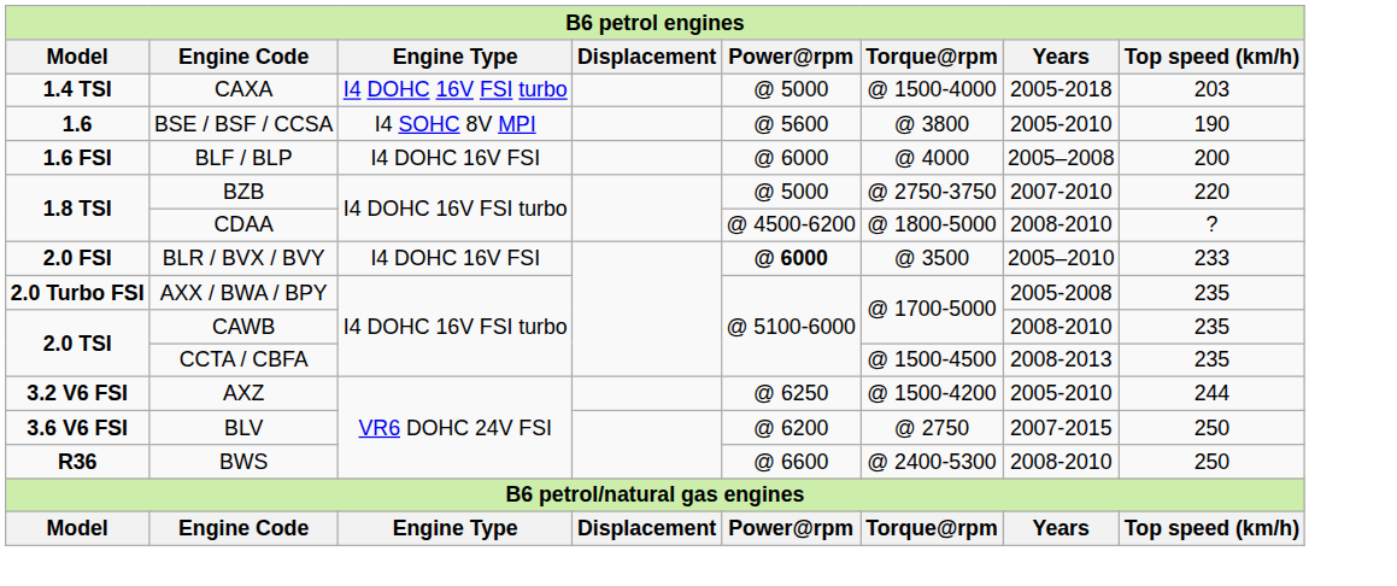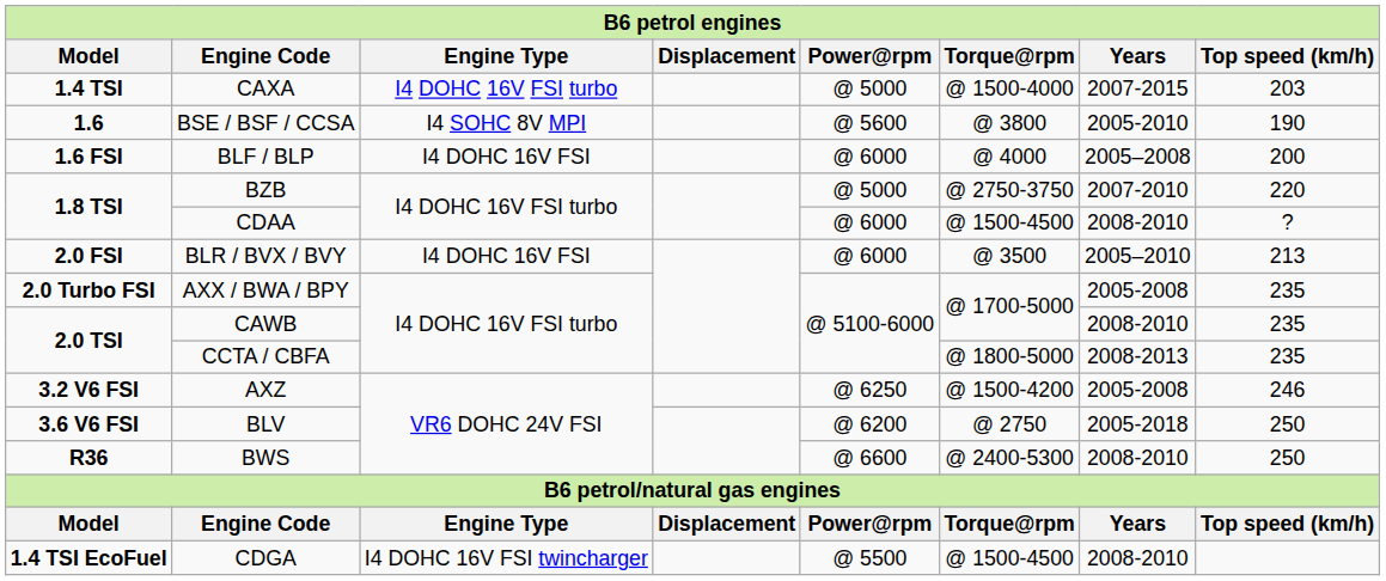 <table class="wikitable collapsible collapsed" cellpadding="0" style="text-align:center; font-size:90%;">
 <tr>
 <th colspan=8 style="width:400px; background:#cea;">B6 petrol engines</th>
 </tr>
 <tr style="background:#dcdcdc; text-align:center; vertical-align:middle;">
 <th>Model</th>
 <th>Engine Code</th>
 <th>Engine Type</th>
 <th>Displacement</th>
 <th>Power@rpm</th>
 <th>Torque@rpm</th>
 <th>Years</th>
 <th>Top speed (km/h)</th>
 </tr>
 <tr>
 <td><strong>1.4 TSI</strong></td>
 <td>CAXA</td>
 <td><a href='#'>I4</a> <a href='#'>DOHC</a> <a href='#'>16V</a> <a href='#'>FSI</a> <a href='#'>turbo</a></td>
 <td></td>
 <td> @ 5000</td>
 <td> @ 1500-4000</td>
-<td>2005-2018</td>
+<td>2007-2015</td>
 <td>203</td>
 </tr>
 <tr>
 <td><strong>1.6</strong></td>
 <td>BSE / BSF / CCSA</td>
 <td>I4 <a href='#'>SOHC</a> 8V <a href='#'>MPI</a></td>
 <td></td>
 <td> @ 5600</td>
 <td> @ 3800</td>
 <td>2005-2010</td>
 <td>190</td>
 </tr>
 <tr>
 <td><strong>1.6 FSI</strong></td>
 <td>BLF / BLP</td>
 <td>I4 DOHC 16V FSI</td>
 <td></td>
 <td> @ 6000</td>
 <td> @ 4000</td>
 <td>2005–2008</td>
 <td>200</td>
 </tr>
 <tr>
 <td rowspan=2><strong>1.8 TSI</strong></td>
 <td>BZB</td>
 <td rowspan=2>I4 DOHC 16V FSI turbo</td>
 <td rowspan=2></td>
 <td> @ 5000</td>
 <td> @ 2750-3750</td>
 <td>2007-2010</td>
 <td>220</td>
 </tr>
 <tr>
 <td>CDAA</td>
-<td> @ 4500-6200</td>
-<td> @ 1800-5000</td>
+<td> @ 6000</td>
+<td> @ 1500-4500</td>
 <td>2008-2010</td>
 <td>?</td>
 </tr>
 <tr>
 <td><strong>2.0 FSI</strong></td>
 <td>BLR / BVX / BVY</td>
 <td>I4 DOHC 16V FSI</td>
 <td rowspan=4></td>
-<td><strong> @ 6000</strong></td>
+<td> @ 6000</td>
 <td> @ 3500</td>
 <td>2005–2010</td>
-<td>233</td>
+<td>213</td>
 </tr>
 <tr>
 <td><strong>2.0 Turbo FSI</strong></td>
 <td>AXX / BWA / BPY</td>
 <td rowspan=3>I4 DOHC 16V FSI turbo</td>
 <td rowspan=3> @ 5100-6000</td>
 <td rowspan=2> @ 1700-5000</td>
 <td>2005-2008</td>
 <td>235</td>
 </tr>
 <tr>
 <td rowspan=2><strong>2.0 TSI</strong></td>
 <td>CAWB</td>
 <td>2008-2010</td>
 <td>235</td>
 </tr>
 <tr>
 <td>CCTA / CBFA</td>
-<td> @ 1500-4500</td>
+<td> @ 1800-5000</td>
 <td>2008-2013</td>
 <td>235</td>
 </tr>
 <tr>
 <td><strong>3.2 V6 FSI</strong></td>
 <td>AXZ</td>
 <td rowspan=3><a href='#'>VR6</a> DOHC 24V FSI</td>
 <td></td>
 <td> @ 6250</td>
 <td> @ 1500-4200</td>
-<td>2005-2010</td>
-<td>244</td>
+<td>2005-2008</td>
+<td>246</td>
 </tr>
 <tr>
 <td><strong>3.6 V6 FSI</strong></td>
 <td>BLV</td>
 <td rowspan=2></td>
 <td> @ 6200</td>
 <td> @ 2750</td>
-<td>2007-2015</td>
+<td>2005-2018</td>
 <td>250</td>
 </tr>
 <tr>
 <td><strong>R36</strong></td>
 <td>BWS</td>
 <td> @ 6600</td>
 <td> @ 2400-5300</td>
 <td>2008-2010</td>
 <td>250</td>
 </tr>
 <tr>
 <th colspan=8 style="background:#cea;">B6 petrol/natural gas engines</th>
 </tr>
 <tr style="text-align:center; vertical-align:middle;">
 <th>Model</th>
 <th>Engine Code</th>
 <th>Engine Type</th>
 <th>Displacement</th>
 <th>Power@rpm</th>
 <th>Torque@rpm</th>
 <th>Years</th>
 <th>Top speed (km/h)</th>
 </tr>
+<tr>
+<td><strong>1.4 TSI EcoFuel</strong></td>
+<td>CDGA</td>
+<td>I4 DOHC 16V FSI <a href='#'>twincharger</a></td>
+<td></td>
+<td> @ 5500</td>
+<td> @ 1500-4500</td>
+<td>2008-2010</td>
+<td></td>
+</tr>
 </table>
